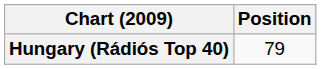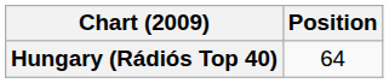 <table class="wikitable plainrowheaders" style="text-align:center">
 <tr>
 <th scope="col">Chart (2009)</th>
 <th scope="col">Position</th>
 </tr>
 <tr>
 <th scope="row">Hungary (Rádiós Top 40)</th>
-<td>79</td>
+<td>64</td>
 </tr>
 </table>
